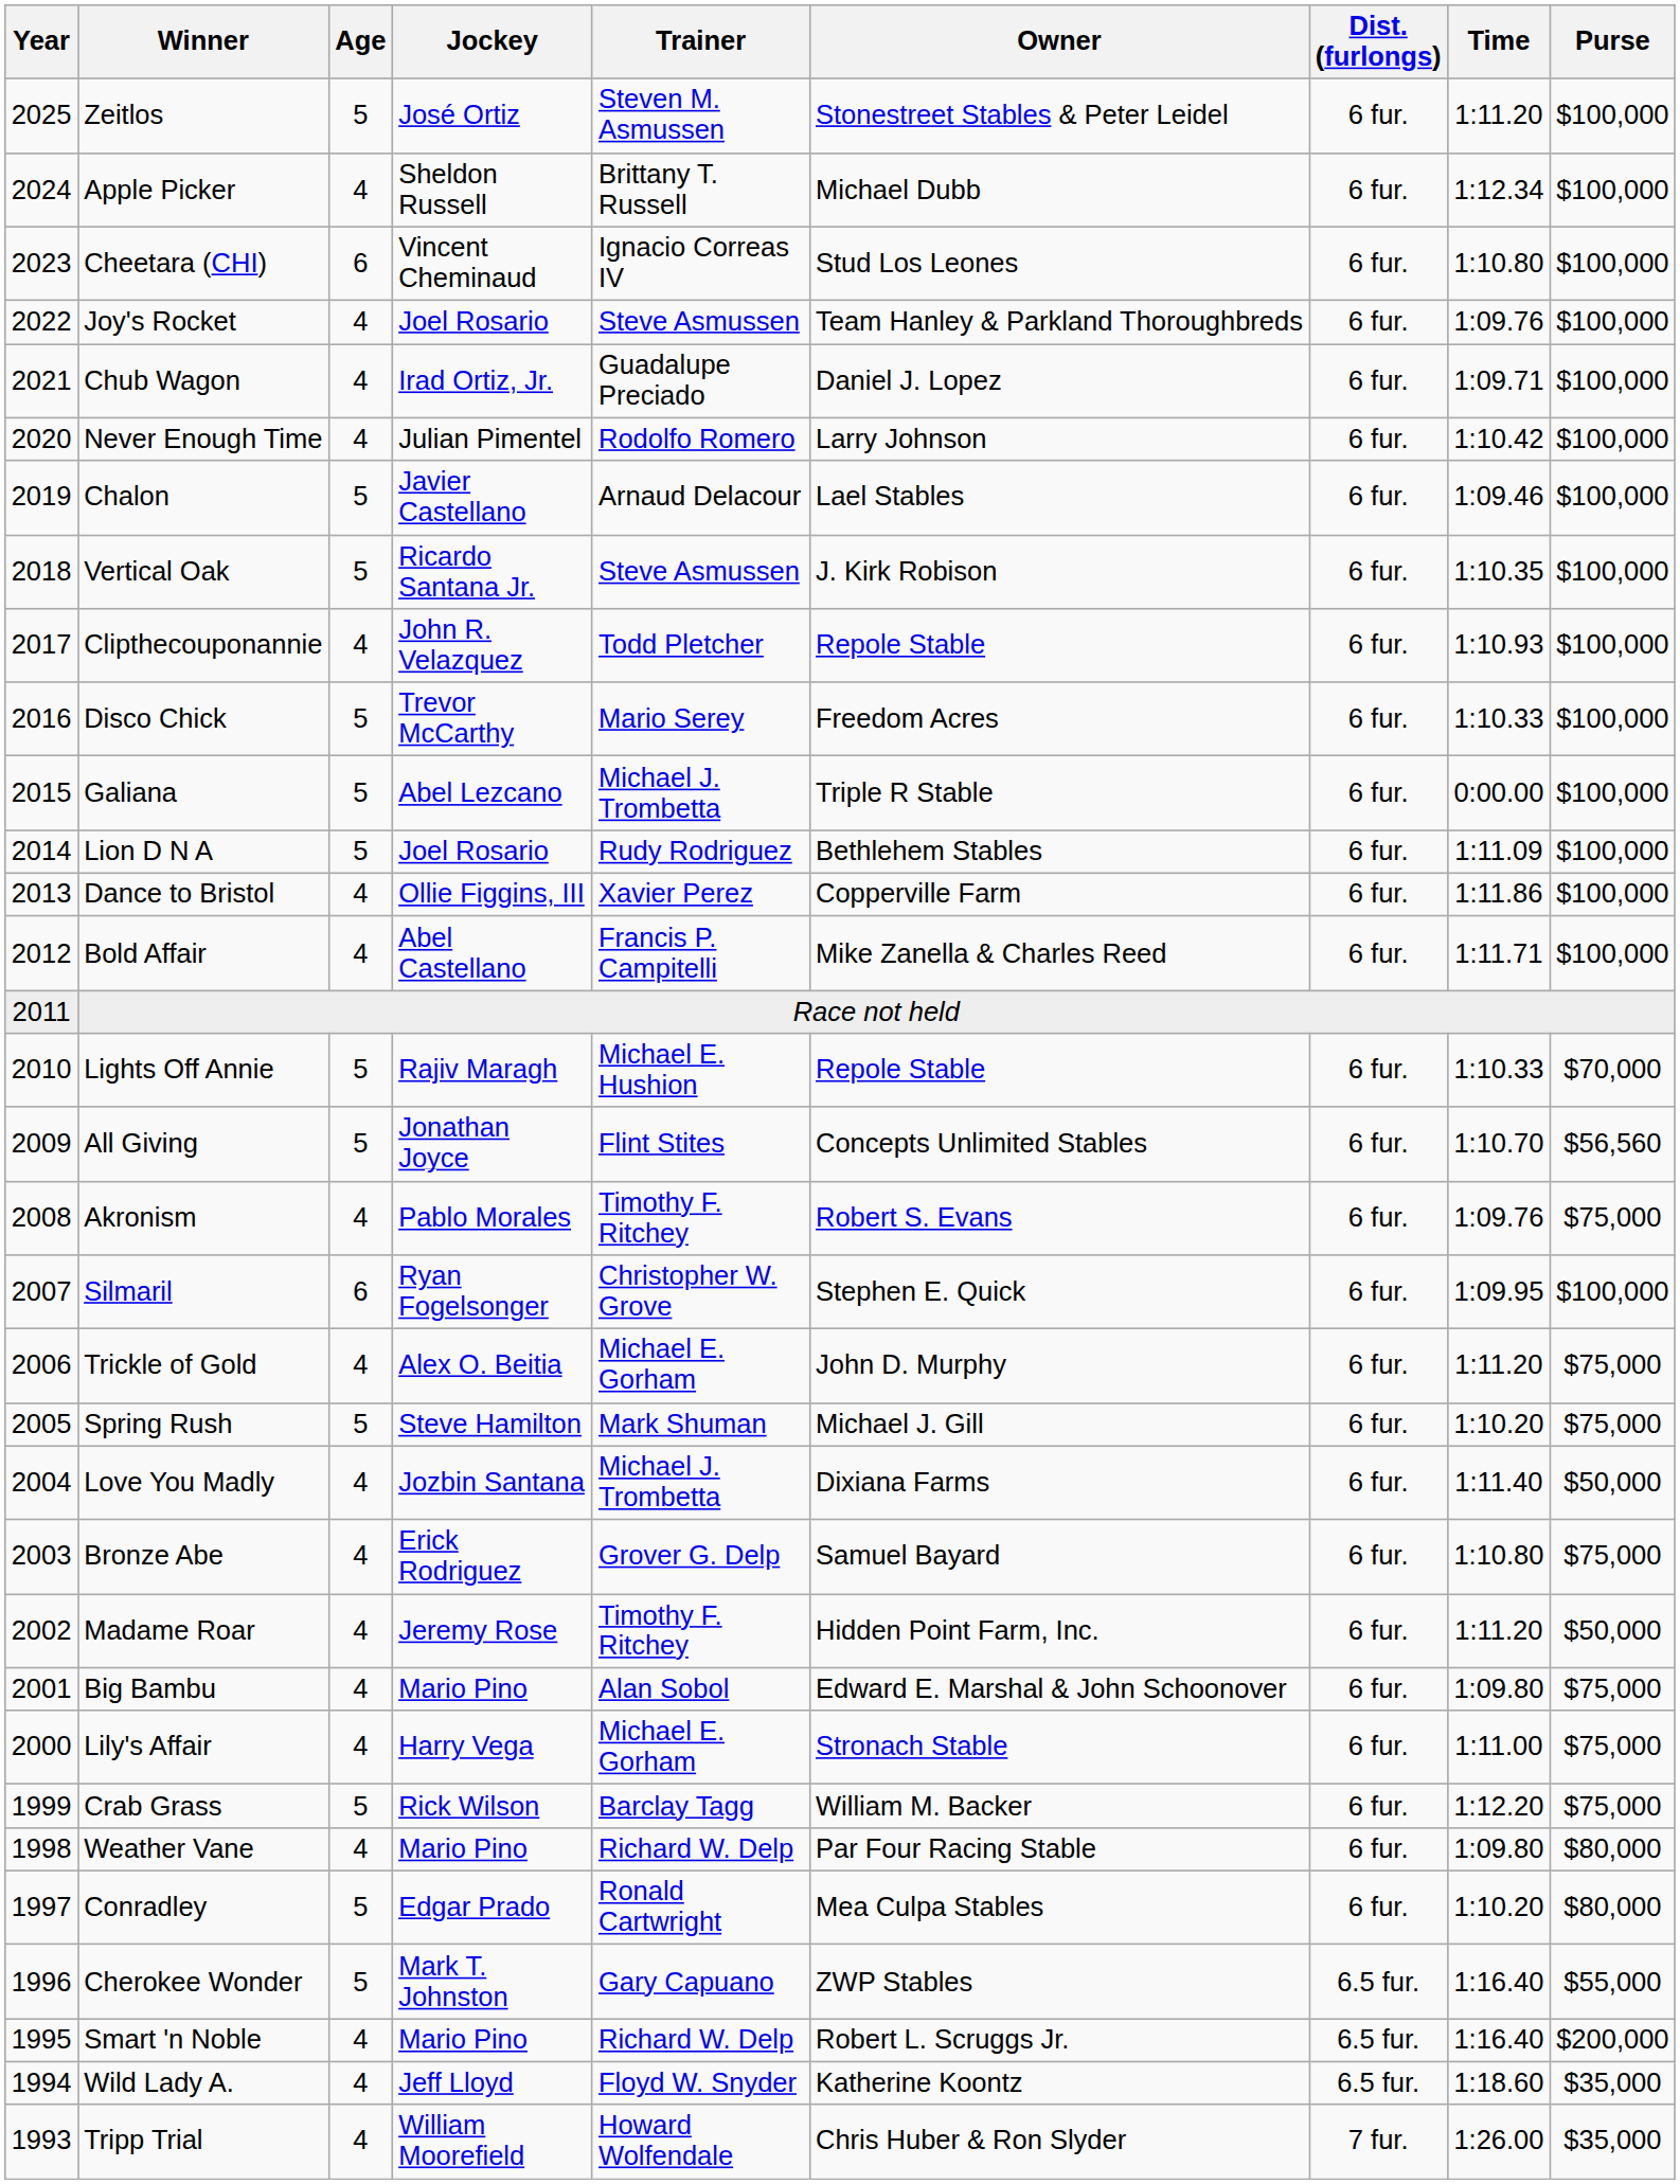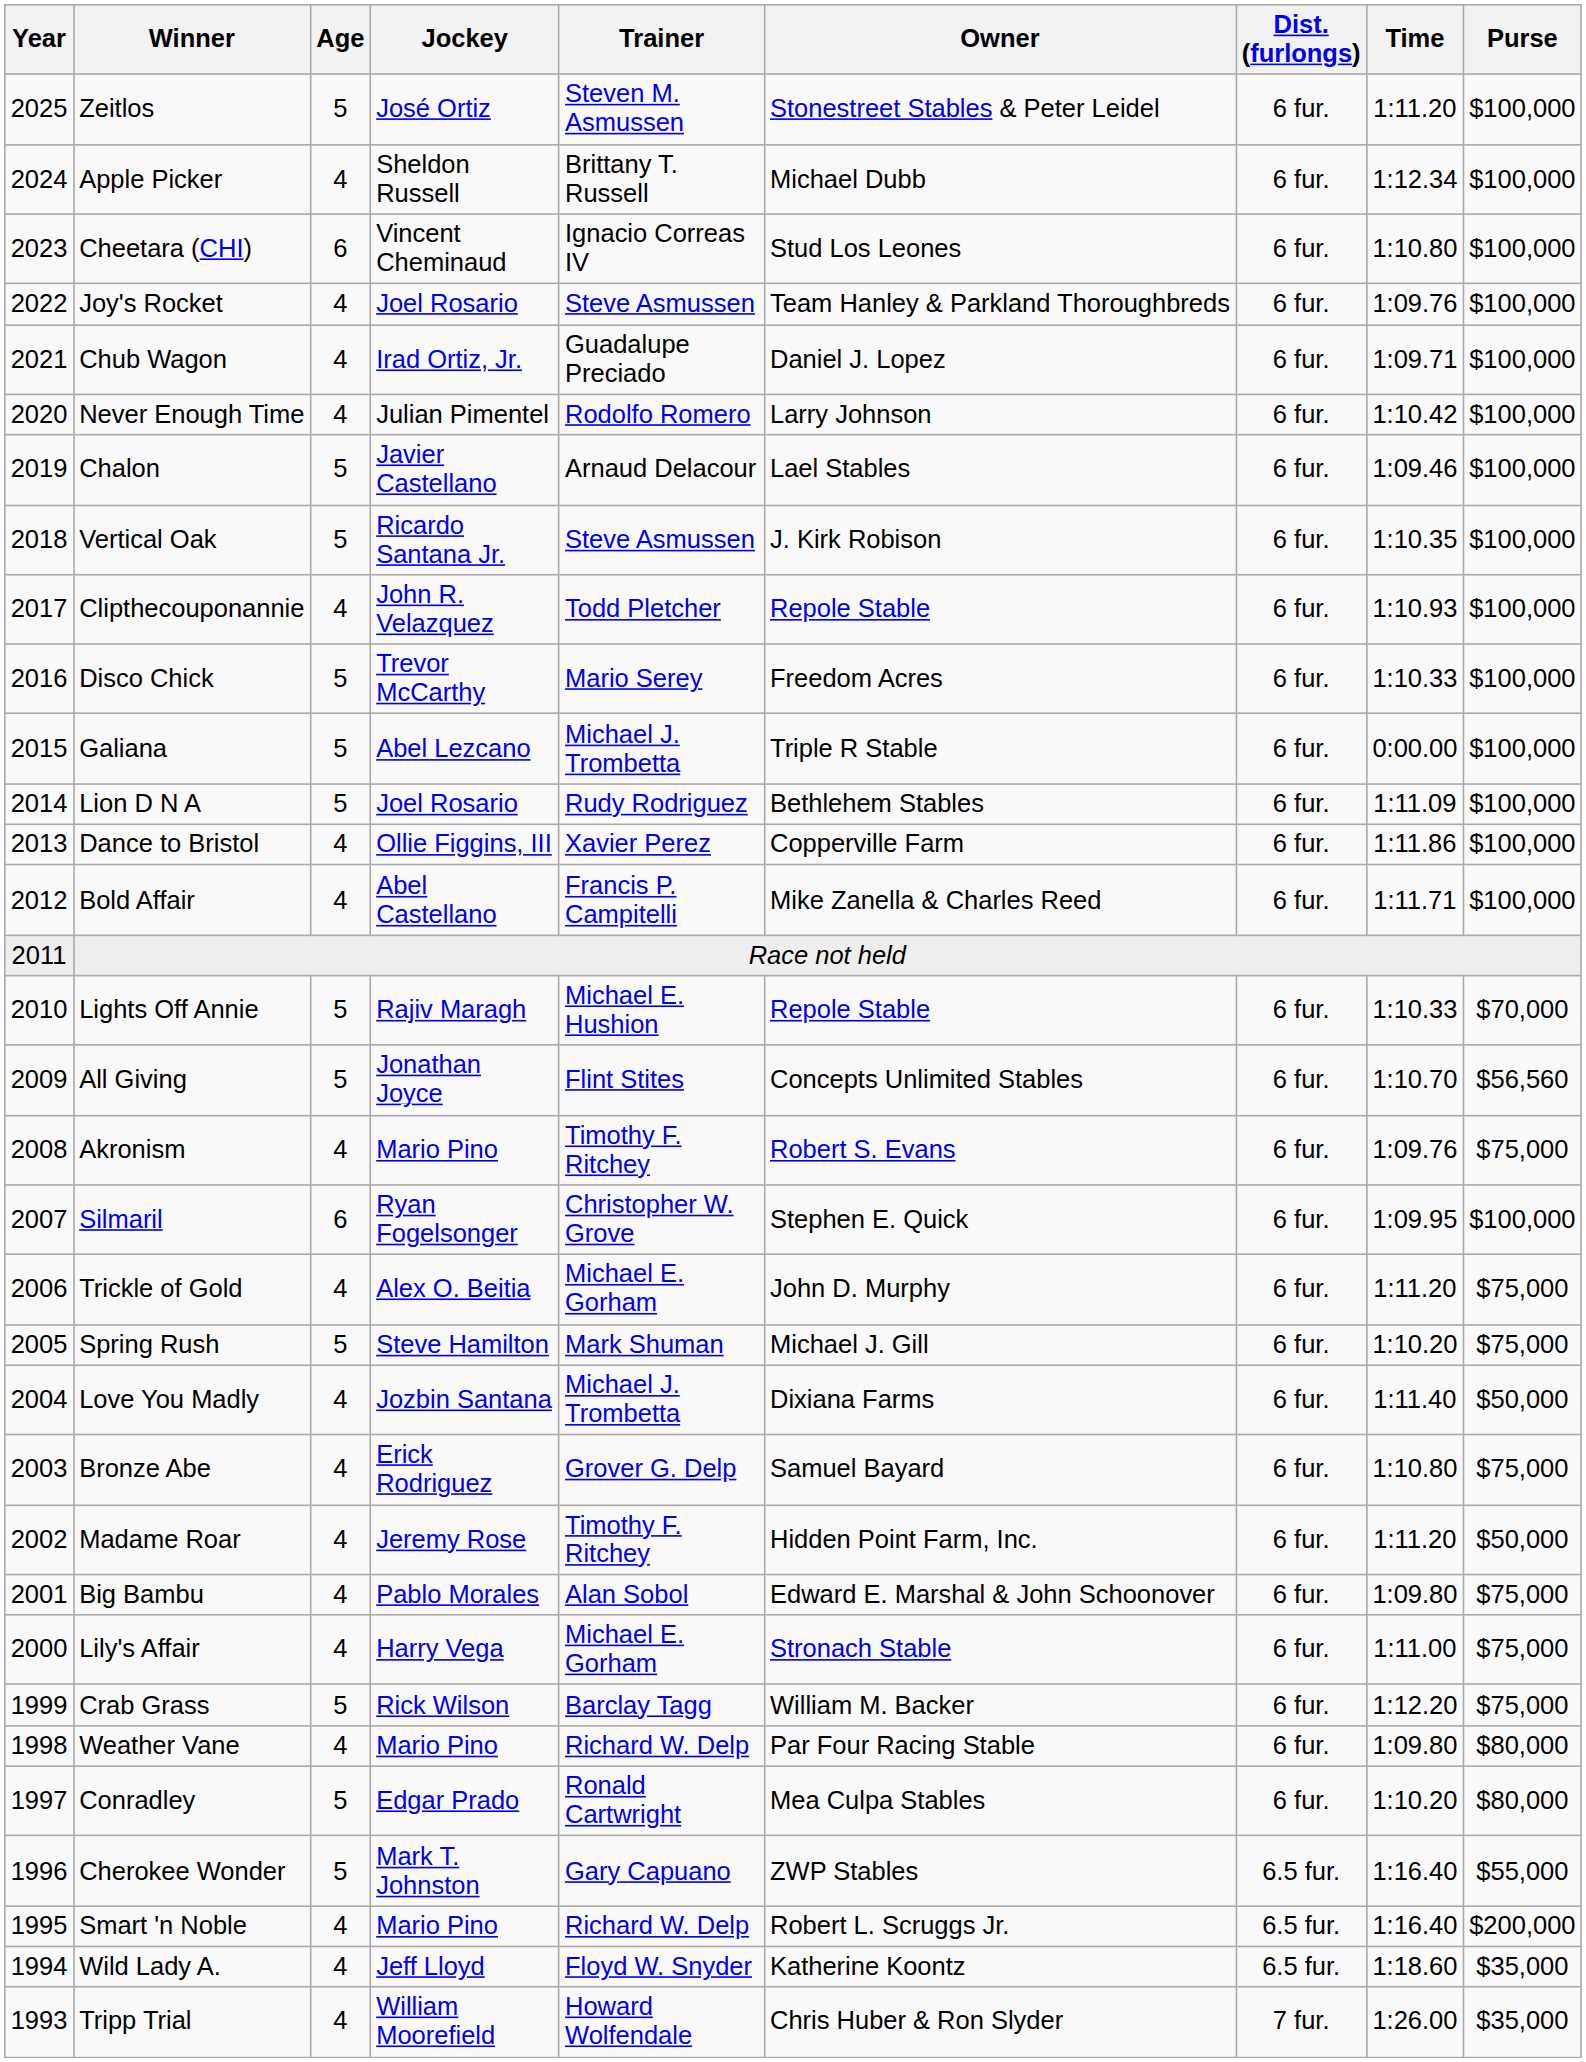 <table class="wikitable sortable" style="font-size:99%">
 <tr>
 <th style="width:30px">Year<br></th>
 <th style="width:110px">Winner<br></th>
 <th style="width:20px">Age<br></th>
 <th style="width:110px">Jockey<br></th>
 <th style="width:120px">Trainer<br></th>
 <th>Owner<br></th>
 <th style="width:25px"><a href='#'>Dist.</a><br> <span>(<a href='#'>furlongs</a>)</span></th>
 <th style="width:25px">Time<br></th>
 <th style="width:25px">Purse<br></th>
 </tr>
 <tr>
 <td align="center">2025</td>
 <td>Zeitlos</td>
 <td align="center">5</td>
 <td><a href='#'>José Ortiz</a></td>
 <td><a href='#'>Steven M. Asmussen</a></td>
 <td><a href='#'>Stonestreet Stables</a> & Peter Leidel</td>
 <td align="center">6 fur.</td>
 <td align="center">1:11.20</td>
 <td align="center">$100,000</td>
 </tr>
 <tr>
 <td align="center">2024</td>
 <td>Apple Picker</td>
 <td align="center">4</td>
 <td>Sheldon Russell</td>
 <td>Brittany T. Russell</td>
 <td>Michael Dubb</td>
 <td align="center">6 fur.</td>
 <td align="center">1:12.34</td>
 <td align="center">$100,000</td>
 </tr>
 <tr>
 <td align="center">2023</td>
 <td>Cheetara (<a href='#'>CHI</a>)</td>
 <td align="center">6</td>
 <td>Vincent Cheminaud</td>
 <td>Ignacio Correas IV</td>
 <td>Stud Los Leones</td>
 <td align="center">6 fur.</td>
 <td align=center>1:10.80</td>
 <td align="center">$100,000</td>
 </tr>
 <tr>
 <td align=center>2022</td>
 <td>Joy's Rocket</td>
 <td align=center>4</td>
 <td><a href='#'>Joel Rosario</a></td>
 <td><a href='#'>Steve Asmussen</a></td>
 <td>Team Hanley & Parkland Thoroughbreds</td>
 <td align=center>6 fur.</td>
 <td align=center>1:09.76</td>
 <td align=center>$100,000</td>
 </tr>
 <tr>
 <td align=center>2021</td>
 <td>Chub Wagon</td>
 <td align=center>4</td>
 <td><a href='#'>Irad Ortiz, Jr.</a></td>
 <td>Guadalupe Preciado</td>
 <td>Daniel J. Lopez</td>
 <td align=center>6 fur.</td>
 <td align=center>1:09.71</td>
 <td align=center>$100,000</td>
 </tr>
 <tr>
 <td align=center>2020</td>
 <td>Never Enough Time</td>
 <td align=center>4</td>
 <td>Julian Pimentel</td>
 <td><a href='#'>Rodolfo Romero</a></td>
 <td>Larry Johnson</td>
 <td align=center>6 fur.</td>
 <td align=center>1:10.42</td>
 <td align=center>$100,000</td>
 </tr>
 <tr>
 <td align=center>2019</td>
 <td>Chalon</td>
 <td align=center>5</td>
 <td><a href='#'>Javier Castellano</a></td>
 <td>Arnaud Delacour</td>
 <td>Lael Stables</td>
 <td align=center>6 fur.</td>
 <td align=center>1:09.46</td>
 <td align=center>$100,000</td>
 </tr>
 <tr>
 <td align=center>2018</td>
 <td>Vertical Oak</td>
 <td align=center>5</td>
 <td><a href='#'>Ricardo Santana Jr.</a></td>
 <td><a href='#'>Steve Asmussen</a></td>
 <td>J. Kirk Robison</td>
 <td align=center>6 fur.</td>
 <td align=center>1:10.35</td>
 <td align=center>$100,000</td>
 </tr>
 <tr>
 <td align=center>2017</td>
 <td>Clipthecouponannie</td>
 <td align=center>4</td>
 <td><a href='#'>John R. Velazquez</a></td>
 <td><a href='#'>Todd Pletcher</a></td>
 <td><a href='#'>Repole Stable</a></td>
 <td align=center>6 fur.</td>
 <td align=center>1:10.93</td>
 <td align=center>$100,000</td>
 </tr>
 <tr>
 <td align=center>2016</td>
 <td>Disco Chick</td>
 <td align=center>5</td>
 <td><a href='#'>Trevor McCarthy</a></td>
 <td><a href='#'>Mario Serey</a></td>
 <td>Freedom Acres</td>
 <td align=center>6 fur.</td>
 <td align=center>1:10.33</td>
 <td align=center>$100,000</td>
 </tr>
 <tr>
 <td align=center>2015</td>
 <td>Galiana</td>
 <td align=center>5</td>
 <td><a href='#'>Abel Lezcano</a></td>
 <td><a href='#'>Michael J. Trombetta</a></td>
 <td>Triple R Stable</td>
 <td align=center>6 fur.</td>
 <td align=center>0:00.00</td>
 <td align=center>$100,000</td>
 </tr>
 <tr>
 <td align=center>2014</td>
 <td>Lion D N A</td>
 <td align=center>5</td>
 <td><a href='#'>Joel Rosario</a></td>
 <td><a href='#'>Rudy Rodriguez</a></td>
 <td>Bethlehem Stables</td>
 <td align=center>6 fur.</td>
 <td align=center>1:11.09</td>
 <td align=center>$100,000</td>
 </tr>
 <tr>
 <td align=center>2013</td>
 <td>Dance to Bristol</td>
 <td align=center>4</td>
 <td><a href='#'>Ollie Figgins, III</a></td>
 <td><a href='#'>Xavier Perez</a></td>
 <td>Copperville Farm</td>
 <td align=center>6 fur.</td>
 <td align=center>1:11.86</td>
 <td align=center>$100,000</td>
 </tr>
 <tr>
 <td align=center>2012</td>
 <td>Bold Affair</td>
 <td align=center>4</td>
 <td><a href='#'>Abel Castellano</a></td>
 <td><a href='#'>Francis P. Campitelli</a></td>
 <td>Mike Zanella & Charles Reed</td>
 <td align=center>6 fur.</td>
 <td align=center>1:11.71</td>
 <td align=center>$100,000</td>
 </tr>
 <tr bgcolor="#eeeeee">
 <td align=center>2011</td>
 <td align=center  colspan=8><em>Race not held</em></td>
 </tr>
 <tr>
 <td align=center>2010</td>
 <td>Lights Off Annie</td>
 <td align=center>5</td>
 <td><a href='#'>Rajiv Maragh</a></td>
 <td><a href='#'>Michael E. Hushion</a></td>
 <td><a href='#'>Repole Stable</a></td>
 <td align=center>6 fur.</td>
 <td align=center>1:10.33</td>
 <td align=center>$70,000</td>
 </tr>
 <tr>
 <td align=center>2009</td>
 <td>All Giving</td>
 <td align=center>5</td>
 <td><a href='#'>Jonathan Joyce</a></td>
 <td><a href='#'>Flint Stites</a></td>
 <td>Concepts Unlimited Stables</td>
 <td align=center>6 fur.</td>
 <td align=center>1:10.70</td>
 <td align=center>$56,560</td>
 </tr>
 <tr>
 <td align=center>2008</td>
 <td>Akronism</td>
 <td align=center>4</td>
-<td><a href='#'>Pablo Morales</a></td>
+<td><a href='#'>Mario Pino</a></td>
 <td><a href='#'>Timothy F. Ritchey</a></td>
 <td><a href='#'>Robert S. Evans</a></td>
 <td align=center>6 fur.</td>
 <td align=center>1:09.76</td>
 <td align=center>$75,000</td>
 </tr>
 <tr>
 <td align=center>2007</td>
 <td><a href='#'>Silmaril</a></td>
 <td align=center>6</td>
 <td><a href='#'>Ryan Fogelsonger</a></td>
 <td><a href='#'>Christopher W. Grove</a></td>
 <td>Stephen E. Quick</td>
 <td align=center>6 fur.</td>
 <td align="center">1:09.95</td>
 <td align=center>$100,000</td>
 </tr>
 <tr>
 <td align=center>2006</td>
 <td>Trickle of Gold</td>
 <td align=center>4</td>
 <td><a href='#'>Alex O. Beitia</a></td>
 <td><a href='#'>Michael E. Gorham</a></td>
 <td>John D. Murphy</td>
 <td align=center>6 fur.</td>
 <td align=center>1:11.20</td>
 <td align=center>$75,000</td>
 </tr>
 <tr>
 <td align=center>2005</td>
 <td>Spring Rush</td>
 <td align=center>5</td>
 <td><a href='#'>Steve Hamilton</a></td>
 <td><a href='#'>Mark Shuman</a></td>
 <td>Michael J. Gill</td>
 <td align=center>6 fur.</td>
 <td align=center>1:10.20</td>
 <td align=center>$75,000</td>
 </tr>
 <tr>
 <td align=center>2004</td>
 <td>Love You Madly</td>
 <td align=center>4</td>
 <td><a href='#'>Jozbin Santana</a></td>
 <td><a href='#'>Michael J. Trombetta</a></td>
 <td>Dixiana Farms</td>
 <td align=center>6 fur.</td>
 <td align=center>1:11.40</td>
 <td align=center>$50,000</td>
 </tr>
 <tr>
 <td align=center>2003</td>
 <td>Bronze Abe</td>
 <td align=center>4</td>
 <td><a href='#'>Erick Rodriguez</a></td>
 <td><a href='#'>Grover G. Delp</a></td>
 <td>Samuel Bayard</td>
 <td align=center>6 fur.</td>
 <td align=center>1:10.80</td>
 <td align=center>$75,000</td>
 </tr>
 <tr>
 <td align=center>2002</td>
 <td>Madame Roar</td>
 <td align=center>4</td>
 <td><a href='#'>Jeremy Rose</a></td>
 <td><a href='#'>Timothy F. Ritchey</a></td>
 <td>Hidden Point Farm, Inc.</td>
 <td align=center>6 fur.</td>
 <td align=center>1:11.20</td>
 <td align=center>$50,000</td>
 </tr>
 <tr>
 <td align=center>2001</td>
 <td>Big Bambu</td>
 <td align=center>4</td>
-<td><a href='#'>Mario Pino</a></td>
+<td><a href='#'>Pablo Morales</a></td>
 <td><a href='#'>Alan Sobol</a></td>
 <td>Edward E. Marshal & John Schoonover</td>
 <td align=center>6 fur.</td>
 <td align=center>1:09.80</td>
 <td align=center>$75,000</td>
 </tr>
 <tr>
 <td align=center>2000</td>
 <td>Lily's Affair</td>
 <td align=center>4</td>
 <td><a href='#'>Harry Vega</a></td>
 <td><a href='#'>Michael E. Gorham</a></td>
 <td><a href='#'>Stronach Stable</a></td>
 <td align=center>6 fur.</td>
 <td align=center>1:11.00</td>
 <td align=center>$75,000</td>
 </tr>
 <tr>
 <td align=center>1999</td>
 <td>Crab Grass</td>
 <td align=center>5</td>
 <td><a href='#'>Rick Wilson</a></td>
 <td><a href='#'>Barclay Tagg</a></td>
 <td>William M. Backer</td>
 <td align=center>6 fur.</td>
 <td align=center>1:12.20</td>
 <td align=center>$75,000</td>
 </tr>
 <tr>
 <td align=center>1998</td>
 <td>Weather Vane</td>
 <td align=center>4</td>
 <td><a href='#'>Mario Pino</a></td>
 <td><a href='#'>Richard W. Delp</a></td>
 <td>Par Four Racing Stable</td>
 <td align=center>6 fur.</td>
 <td align=center>1:09.80</td>
 <td align=center>$80,000</td>
 </tr>
 <tr>
 <td align=center>1997</td>
 <td>Conradley</td>
 <td align=center>5</td>
 <td><a href='#'>Edgar Prado</a></td>
 <td><a href='#'>Ronald Cartwright</a></td>
 <td>Mea Culpa Stables</td>
 <td align=center>6 fur.</td>
 <td align=center>1:10.20</td>
 <td align=center>$80,000</td>
 </tr>
 <tr>
 <td align=center>1996</td>
 <td>Cherokee Wonder</td>
 <td align=center>5</td>
 <td><a href='#'>Mark T. Johnston</a></td>
 <td><a href='#'>Gary Capuano</a></td>
 <td>ZWP Stables</td>
 <td align=center>6.5 fur.</td>
 <td align=center>1:16.40</td>
 <td align=center>$55,000</td>
 </tr>
 <tr>
 <td align=center>1995</td>
 <td>Smart 'n Noble</td>
 <td align=center>4</td>
 <td><a href='#'>Mario Pino</a></td>
 <td><a href='#'>Richard W. Delp</a></td>
 <td>Robert L. Scruggs Jr.</td>
 <td align=center>6.5 fur.</td>
 <td align=center>1:16.40</td>
 <td align=center>$200,000</td>
 </tr>
 <tr>
 <td align=center>1994</td>
 <td>Wild Lady A.</td>
 <td align=center>4</td>
 <td><a href='#'>Jeff Lloyd</a></td>
 <td><a href='#'>Floyd W. Snyder</a></td>
 <td>Katherine Koontz</td>
 <td align=center>6.5 fur.</td>
 <td align=center>1:18.60</td>
 <td align=center>$35,000</td>
 </tr>
 <tr>
 <td align=center>1993</td>
 <td>Tripp Trial</td>
 <td align=center>4</td>
 <td><a href='#'>William Moorefield</a></td>
 <td><a href='#'>Howard Wolfendale</a></td>
 <td>Chris Huber & Ron Slyder</td>
 <td align=center>7 fur.</td>
 <td align=center>1:26.00</td>
 <td align=center>$35,000</td>
 </tr>
 </table>
